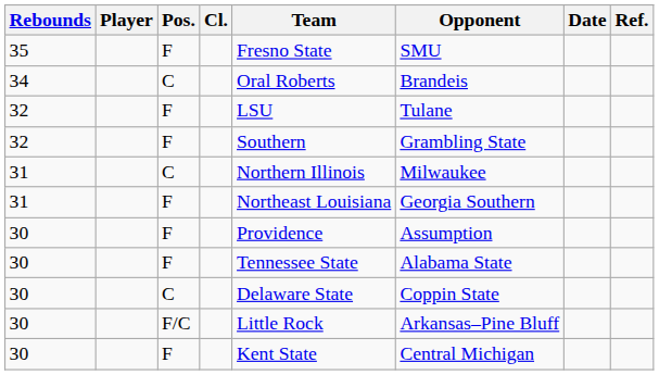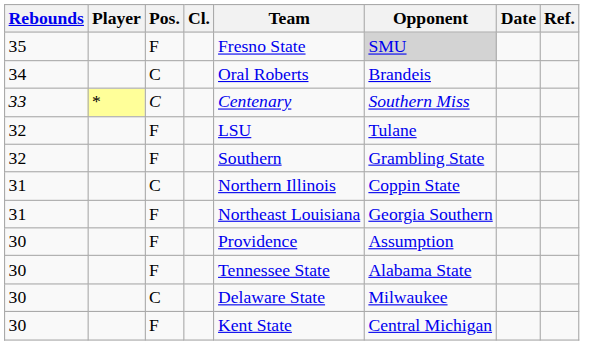 <table class="wikitable sortable">
 <tr>
 <th><a href='#'>Rebounds</a></th>
 <th>Player</th>
 <th>Pos.</th>
 <th>Cl.</th>
 <th>Team</th>
 <th>Opponent</th>
 <th>Date</th>
 <th class="unsortable">Ref.</th>
 </tr>
 <tr>
 <td>35</td>
 <td></td>
 <td>F</td>
 <td></td>
 <td><a href='#'>Fresno State</a></td>
-<td><a href='#'>SMU</a></td>
+<td style="background: lightgrey;"><a href='#'>SMU</a></td>
 <td></td>
 <td align="center"></td>
 </tr>
 <tr>
 <td>34</td>
 <td></td>
 <td>C</td>
 <td></td>
 <td><a href='#'>Oral Roberts</a></td>
 <td><a href='#'>Brandeis</a></td>
 <td></td>
+<td align="center"></td>
+</tr>
+<tr>
+<td><em>33</em></td>
+<td style="background-color:#FFFF99;"><em></em>*</td>
+<td><em>C</em></td>
+<td><em></em></td>
+<td><em><a href='#'>Centenary</a></em></td>
+<td><em><a href='#'>Southern Miss</a></em></td>
+<td><em></em></td>
 <td align="center"></td>
 </tr>
 <tr>
 <td>32</td>
 <td></td>
 <td>F</td>
 <td></td>
 <td><a href='#'>LSU</a></td>
 <td><a href='#'>Tulane</a></td>
 <td></td>
 <td align="center"></td>
 </tr>
 <tr>
 <td>32</td>
 <td></td>
 <td>F</td>
 <td></td>
 <td><a href='#'>Southern</a></td>
 <td><a href='#'>Grambling State</a></td>
 <td></td>
 <td align="center"></td>
 </tr>
 <tr>
 <td>31</td>
 <td></td>
 <td>C</td>
 <td></td>
 <td><a href='#'>Northern Illinois</a></td>
-<td><a href='#'>Milwaukee</a></td>
+<td><a href='#'>Coppin State</a></td>
 <td></td>
 <td align="center"></td>
 </tr>
 <tr>
 <td>31</td>
 <td></td>
 <td>F</td>
 <td></td>
 <td><a href='#'>Northeast Louisiana</a></td>
 <td><a href='#'>Georgia Southern</a></td>
 <td></td>
 <td align="center"></td>
 </tr>
 <tr>
 <td>30</td>
 <td></td>
 <td>F</td>
 <td></td>
 <td><a href='#'>Providence</a></td>
 <td><a href='#'>Assumption</a></td>
 <td></td>
 <td align="center"></td>
 </tr>
 <tr>
 <td>30</td>
 <td></td>
 <td>F</td>
 <td></td>
 <td><a href='#'>Tennessee State</a></td>
 <td><a href='#'>Alabama State</a></td>
 <td></td>
 <td align="center"></td>
 </tr>
 <tr>
 <td>30</td>
 <td></td>
 <td>C</td>
 <td></td>
 <td><a href='#'>Delaware State</a></td>
-<td><a href='#'>Coppin State</a></td>
-<td></td>
-<td align="center"></td>
-</tr>
-<tr>
-<td>30</td>
-<td></td>
-<td>F/C</td>
-<td></td>
-<td><a href='#'>Little Rock</a></td>
-<td><a href='#'>Arkansas–Pine Bluff</a></td>
+<td><a href='#'>Milwaukee</a></td>
 <td></td>
 <td align="center"></td>
 </tr>
 <tr>
 <td>30</td>
 <td></td>
 <td>F</td>
 <td></td>
 <td><a href='#'>Kent State</a></td>
 <td><a href='#'>Central Michigan</a></td>
 <td></td>
 <td align="center"></td>
 </tr>
 </table>
